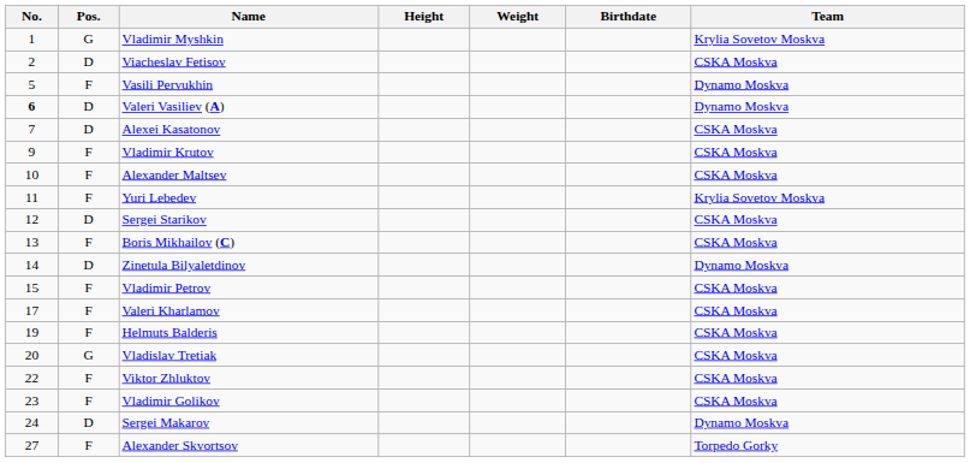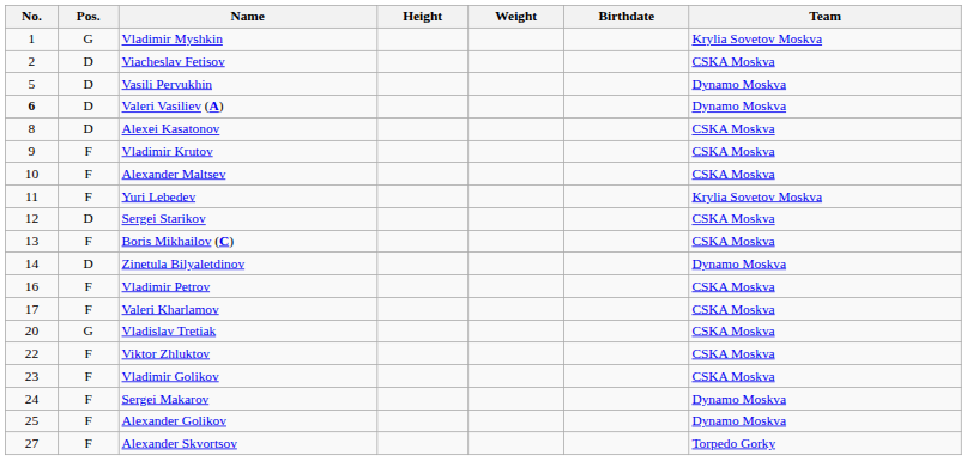 <table class="wikitable sortable" width="80%" style="font-size: 90%; text-align: center;">
 <tr>
 <th>No.</th>
 <th>Pos.</th>
 <th>Name</th>
 <th>Height</th>
 <th>Weight</th>
 <th>Birthdate</th>
 <th>Team</th>
 </tr>
 <tr>
 <td>1</td>
 <td>G</td>
 <td style="text-align:left;"><a href='#'>Vladimir Myshkin</a></td>
 <td></td>
 <td></td>
 <td style="text-align:right;"></td>
 <td style="text-align:left;"> <a href='#'>Krylia Sovetov Moskva</a></td>
 </tr>
 <tr>
 <td>2</td>
 <td>D</td>
 <td style="text-align:left;"><a href='#'>Viacheslav Fetisov</a></td>
 <td></td>
 <td></td>
 <td style="text-align:right;"></td>
 <td style="text-align:left;"> <a href='#'>CSKA Moskva</a></td>
 </tr>
 <tr>
 <td>5</td>
-<td>F</td>
+<td>D</td>
 <td style="text-align:left;"><a href='#'>Vasili Pervukhin</a></td>
 <td></td>
 <td></td>
 <td style="text-align:right;"></td>
 <td style="text-align:left;"> <a href='#'>Dynamo Moskva</a></td>
 </tr>
 <tr>
 <td><strong>6</strong></td>
 <td>D</td>
 <td style="text-align:left;"><a href='#'>Valeri Vasiliev</a> (<strong><a href='#'>A</a></strong>)</td>
 <td></td>
 <td></td>
 <td style="text-align:right;"></td>
 <td style="text-align:left;"> <a href='#'>Dynamo Moskva</a></td>
 </tr>
 <tr>
-<td>7</td>
+<td>8</td>
 <td>D</td>
 <td style="text-align:left;"><a href='#'>Alexei Kasatonov</a></td>
 <td></td>
 <td></td>
 <td style="text-align:right;"></td>
 <td style="text-align:left;"> <a href='#'>CSKA Moskva</a></td>
 </tr>
 <tr>
 <td>9</td>
 <td>F</td>
 <td style="text-align:left;"><a href='#'>Vladimir Krutov</a></td>
 <td></td>
 <td></td>
 <td style="text-align:right;"></td>
 <td style="text-align:left;"> <a href='#'>CSKA Moskva</a></td>
 </tr>
 <tr>
 <td>10</td>
 <td>F</td>
 <td style="text-align:left;"><a href='#'>Alexander Maltsev</a></td>
 <td></td>
 <td></td>
 <td style="text-align:right;"></td>
 <td style="text-align:left;"> <a href='#'>CSKA Moskva</a></td>
 </tr>
 <tr>
 <td>11</td>
 <td>F</td>
 <td style="text-align:left;"><a href='#'>Yuri Lebedev</a></td>
 <td></td>
 <td></td>
 <td style="text-align:right;"></td>
 <td style="text-align:left;"> <a href='#'>Krylia Sovetov Moskva</a></td>
 </tr>
 <tr>
 <td>12</td>
 <td>D</td>
 <td style="text-align:left;"><a href='#'>Sergei Starikov</a></td>
 <td></td>
 <td></td>
 <td style="text-align:right;"></td>
 <td style="text-align:left;"> <a href='#'>CSKA Moskva</a></td>
 </tr>
 <tr>
 <td>13</td>
 <td>F</td>
 <td style="text-align:left;"><a href='#'>Boris Mikhailov</a> (<strong><a href='#'>C</a></strong>)</td>
 <td></td>
 <td></td>
 <td style="text-align:right;"></td>
 <td style="text-align:left;"> <a href='#'>CSKA Moskva</a></td>
 </tr>
 <tr>
 <td>14</td>
 <td>D</td>
 <td style="text-align:left;"><a href='#'>Zinetula Bilyaletdinov</a></td>
 <td></td>
 <td></td>
 <td style="text-align:right;"></td>
 <td style="text-align:left;"> <a href='#'>Dynamo Moskva</a></td>
 </tr>
 <tr>
-<td>15</td>
+<td>16</td>
 <td>F</td>
 <td style="text-align:left;"><a href='#'>Vladimir Petrov</a></td>
 <td></td>
 <td></td>
 <td style="text-align:right;"></td>
 <td style="text-align:left;"> <a href='#'>CSKA Moskva</a></td>
 </tr>
 <tr>
 <td>17</td>
 <td>F</td>
 <td style="text-align:left;"><a href='#'>Valeri Kharlamov</a></td>
-<td></td>
-<td></td>
-<td style="text-align:right;"></td>
-<td style="text-align:left;"> <a href='#'>CSKA Moskva</a></td>
-</tr>
-<tr>
-<td>19</td>
-<td>F</td>
-<td style="text-align:left;"><a href='#'>Helmuts Balderis</a></td>
 <td></td>
 <td></td>
 <td style="text-align:right;"></td>
 <td style="text-align:left;"> <a href='#'>CSKA Moskva</a></td>
 </tr>
 <tr>
 <td>20</td>
 <td>G</td>
 <td style="text-align:left;"><a href='#'>Vladislav Tretiak</a></td>
 <td></td>
 <td></td>
 <td style="text-align:right;"></td>
 <td style="text-align:left;"> <a href='#'>CSKA Moskva</a></td>
 </tr>
 <tr>
 <td>22</td>
 <td>F</td>
 <td style="text-align:left;"><a href='#'>Viktor Zhluktov</a></td>
 <td></td>
 <td></td>
 <td style="text-align:right;"></td>
 <td style="text-align:left;"> <a href='#'>CSKA Moskva</a></td>
 </tr>
 <tr>
 <td>23</td>
 <td>F</td>
 <td style="text-align:left;"><a href='#'>Vladimir Golikov</a></td>
 <td></td>
 <td></td>
 <td style="text-align:right;"></td>
 <td style="text-align:left;"> <a href='#'>CSKA Moskva</a></td>
 </tr>
 <tr>
 <td>24</td>
-<td>D</td>
+<td>F</td>
 <td style="text-align:left;"><a href='#'>Sergei Makarov</a></td>
+<td></td>
+<td></td>
+<td style="text-align:right;"></td>
+<td style="text-align:left;"> <a href='#'>Dynamo Moskva</a></td>
+</tr>
+<tr>
+<td>25</td>
+<td>F</td>
+<td style="text-align:left;"><a href='#'>Alexander Golikov</a></td>
 <td></td>
 <td></td>
 <td style="text-align:right;"></td>
 <td style="text-align:left;"> <a href='#'>Dynamo Moskva</a></td>
 </tr>
 <tr>
 <td>27</td>
 <td>F</td>
 <td style="text-align:left;"><a href='#'>Alexander Skvortsov</a></td>
 <td></td>
 <td></td>
 <td style="text-align:right;"></td>
 <td style="text-align:left;"> <a href='#'>Torpedo Gorky</a></td>
 </tr>
 </table>
